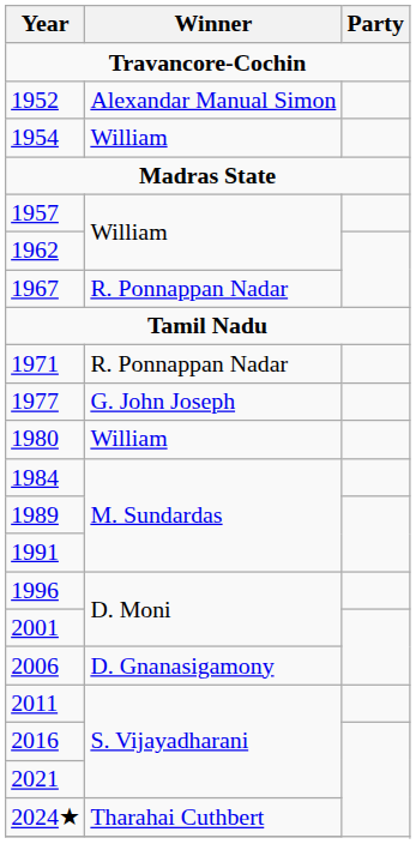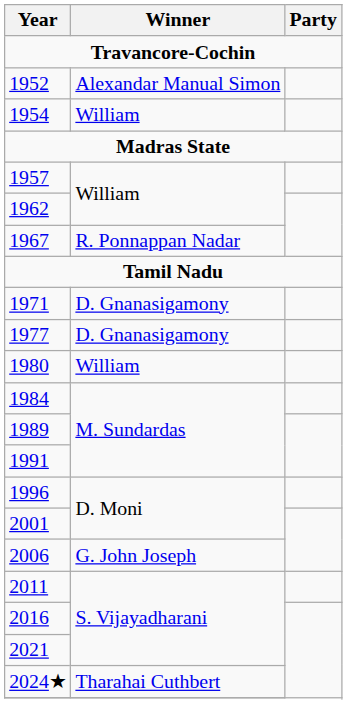 <table class="wikitable">
 <tr>
 <th>Year</th>
 <th>Winner</th>
 <th colspan="2">Party</th>
 </tr>
 <tr>
 <td style="text-align: center;" colspan="4"><strong>Travancore-Cochin</strong></td>
 </tr>
 <tr>
 <td><a href='#'>1952</a></td>
 <td><a href='#'>Alexandar Manual Simon</a></td>
 <td></td>
 </tr>
 <tr>
 <td><a href='#'>1954</a></td>
 <td><a href='#'>William</a></td>
 </tr>
 <tr>
 <td style="text-align: center;" colspan="4"><strong>Madras State</strong></td>
 </tr>
 <tr>
 <td><a href='#'>1957</a></td>
 <td rowspan=2>William</td>
 <td></td>
 </tr>
 <tr>
 <td><a href='#'>1962</a></td>
 </tr>
 <tr>
 <td><a href='#'>1967</a></td>
 <td><a href='#'>R. Ponnappan Nadar</a></td>
 </tr>
 <tr>
 <td style="text-align: center;" colspan="4"><strong>Tamil Nadu</strong></td>
 </tr>
 <tr>
 <td><a href='#'>1971</a></td>
-<td>R. Ponnappan Nadar</td>
+<td><a href='#'>D. Gnanasigamony</a></td>
 <td></td>
 </tr>
 <tr>
 <td><a href='#'>1977</a></td>
-<td><a href='#'>G. John Joseph</a></td>
+<td><a href='#'>D. Gnanasigamony</a></td>
 <td></td>
 </tr>
 <tr>
 <td><a href='#'>1980</a></td>
 <td><a href='#'>William</a></td>
 </tr>
 <tr>
 <td><a href='#'>1984</a></td>
 <td rowspan=3><a href='#'>M. Sundardas</a></td>
 <td></td>
 </tr>
 <tr>
 <td><a href='#'>1989</a></td>
 </tr>
 <tr>
 <td><a href='#'>1991</a></td>
 </tr>
 <tr>
 <td><a href='#'>1996</a></td>
 <td rowspan=2>D. Moni</td>
 <td></td>
 </tr>
 <tr>
 <td><a href='#'>2001</a></td>
 </tr>
 <tr>
 <td><a href='#'>2006</a></td>
-<td><a href='#'>D. Gnanasigamony</a></td>
+<td><a href='#'>G. John Joseph</a></td>
 </tr>
 <tr>
 <td><a href='#'>2011</a></td>
 <td rowspan=3><a href='#'>S. Vijayadharani</a></td>
 <td></td>
 </tr>
 <tr>
 <td><a href='#'>2016</a></td>
 </tr>
 <tr>
 <td><a href='#'>2021</a></td>
 </tr>
 <tr>
 <td><a href='#'>2024</a>★</td>
 <td><a href='#'>Tharahai Cuthbert</a></td>
 </tr>
 <tr>
 </tr>
 </table>
